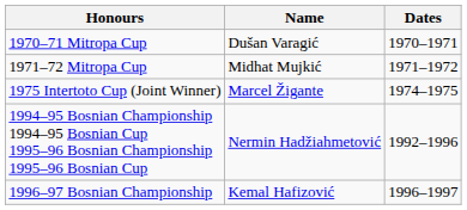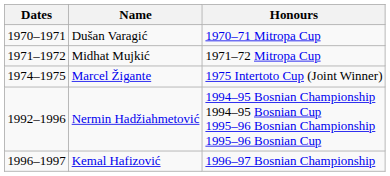 <table class="wikitable">
 <tr>
+<th>Dates</th>
+<th>Name</th>
 <th>Honours</th>
-<th>Name</th>
-<th>Dates</th>
 </tr>
 <tr>
+<td>1970–1971</td>
+<td> Dušan Varagić</td>
 <td><a href='#'>1970–71 Mitropa Cup</a></td>
-<td> Dušan Varagić</td>
-<td>1970–1971</td>
 </tr>
 <tr>
+<td>1971–1972</td>
+<td> Midhat Mujkić</td>
 <td>1971–72 <a href='#'>Mitropa Cup</a></td>
-<td> Midhat Mujkić</td>
-<td>1971–1972</td>
 </tr>
 <tr>
+<td>1974–1975</td>
+<td> <a href='#'>Marcel Žigante</a></td>
 <td><a href='#'>1975 Intertoto Cup</a> (Joint Winner)</td>
-<td> <a href='#'>Marcel Žigante</a></td>
-<td>1974–1975</td>
 </tr>
 <tr>
+<td>1992–1996</td>
+<td> <a href='#'>Nermin Hadžiahmetović</a></td>
 <td><a href='#'>1994–95 Bosnian Championship</a> <br> 1994–95 <a href='#'>Bosnian Cup</a> <br> <a href='#'>1995–96 Bosnian Championship</a> <br> <a href='#'>1995–96 Bosnian Cup</a></td>
-<td> <a href='#'>Nermin Hadžiahmetović</a></td>
-<td>1992–1996</td>
 </tr>
 <tr>
+<td>1996–1997</td>
+<td> <a href='#'>Kemal Hafizović</a></td>
 <td><a href='#'>1996–97 Bosnian Championship</a></td>
-<td> <a href='#'>Kemal Hafizović</a></td>
-<td>1996–1997</td>
 </tr>
 </table>
